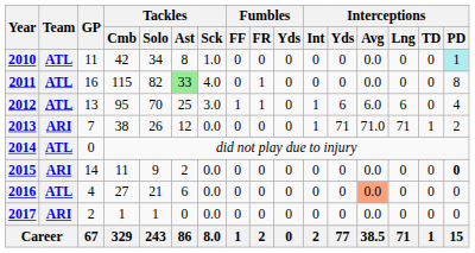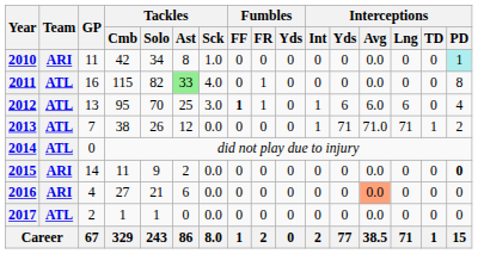 <table class="wikitable" style="text-align:center;">
 <tr>
 <th rowspan="2">Year</th>
 <th rowspan="2">Team</th>
 <th rowspan="2">GP</th>
 <th colspan="4">Tackles</th>
 <th colspan="3">Fumbles</th>
 <th colspan="6">Interceptions</th>
 </tr>
 <tr>
 <th>Cmb</th>
 <th>Solo</th>
 <th>Ast</th>
 <th>Sck</th>
 <th>FF</th>
 <th>FR</th>
 <th>Yds</th>
 <th>Int</th>
 <th>Yds</th>
 <th>Avg</th>
 <th>Lng</th>
 <th>TD</th>
 <th>PD</th>
 </tr>
 <tr>
 <th><a href='#'>2010</a></th>
-<th><a href='#'>ATL</a></th>
+<th><a href='#'>ARI</a></th>
 <td>11</td>
 <td>42</td>
 <td>34</td>
 <td>8</td>
 <td>1.0</td>
 <td>0</td>
 <td>0</td>
 <td>0</td>
 <td>0</td>
 <td>0</td>
 <td>0.0</td>
 <td>0</td>
 <td>0</td>
 <td style="background: paleturquoise;">1</td>
 </tr>
 <tr>
 <th><a href='#'>2011</a></th>
 <th><a href='#'>ATL</a></th>
 <td>16</td>
 <td>115</td>
 <td>82</td>
 <td style="background: lightgreen;">33</td>
 <td>4.0</td>
 <td>0</td>
 <td>1</td>
 <td>0</td>
 <td>0</td>
 <td>0</td>
 <td>0.0</td>
 <td>0</td>
 <td>0</td>
 <td>8</td>
 </tr>
 <tr>
 <th><a href='#'>2012</a></th>
 <th><a href='#'>ATL</a></th>
 <td>13</td>
 <td>95</td>
 <td>70</td>
 <td>25</td>
 <td>3.0</td>
-<td>1</td>
+<td><strong>1</strong></td>
 <td>1</td>
 <td>0</td>
 <td>1</td>
 <td>6</td>
 <td>6.0</td>
 <td>6</td>
 <td>0</td>
 <td>4</td>
 </tr>
 <tr>
 <th><a href='#'>2013</a></th>
-<th><a href='#'>ARI</a></th>
+<th><a href='#'>ATL</a></th>
 <td>7</td>
 <td>38</td>
 <td>26</td>
 <td>12</td>
 <td>0.0</td>
 <td>0</td>
 <td>0</td>
 <td>0</td>
 <td>1</td>
 <td>71</td>
 <td>71.0</td>
 <td>71</td>
 <td>1</td>
 <td>2</td>
 </tr>
 <tr>
 <th><a href='#'>2014</a></th>
 <th><a href='#'>ATL</a></th>
 <td>0</td>
 <td colspan="13"><em>did not play due to injury</em></td>
 </tr>
 <tr>
 <th><a href='#'>2015</a></th>
 <th><a href='#'>ARI</a></th>
 <td>14</td>
 <td>11</td>
 <td>9</td>
 <td>2</td>
 <td>0.0</td>
 <td>0</td>
 <td>0</td>
 <td>0</td>
 <td>0</td>
 <td>0</td>
 <td>0.0</td>
 <td>0</td>
 <td>0</td>
 <td><strong>0</strong></td>
 </tr>
 <tr>
 <th><a href='#'>2016</a></th>
-<th><a href='#'>ATL</a></th>
+<th><a href='#'>ARI</a></th>
 <td>4</td>
 <td>27</td>
 <td>21</td>
 <td>6</td>
 <td>0.0</td>
 <td>0</td>
 <td>0</td>
 <td>0</td>
 <td>0</td>
 <td>0</td>
 <td style="background: lightsalmon;">0.0</td>
 <td>0</td>
 <td>0</td>
 <td>0</td>
 </tr>
 <tr>
 <th><a href='#'>2017</a></th>
-<th><a href='#'>ARI</a></th>
+<th><a href='#'>ATL</a></th>
 <td>2</td>
 <td>1</td>
 <td>1</td>
 <td>0</td>
 <td>0.0</td>
 <td>0</td>
 <td>0</td>
 <td>0</td>
 <td>0</td>
 <td>0</td>
 <td>0.0</td>
 <td>0</td>
 <td>0</td>
 <td>0</td>
 </tr>
 <tr>
 <th colspan="2">Career</th>
 <th>67</th>
 <th>329</th>
 <th>243</th>
 <th>86</th>
 <th>8.0</th>
 <th>1</th>
 <th>2</th>
 <th>0</th>
 <th>2</th>
 <th>77</th>
 <th>38.5</th>
 <th>71</th>
 <th>1</th>
 <th>15</th>
 </tr>
 </table>
